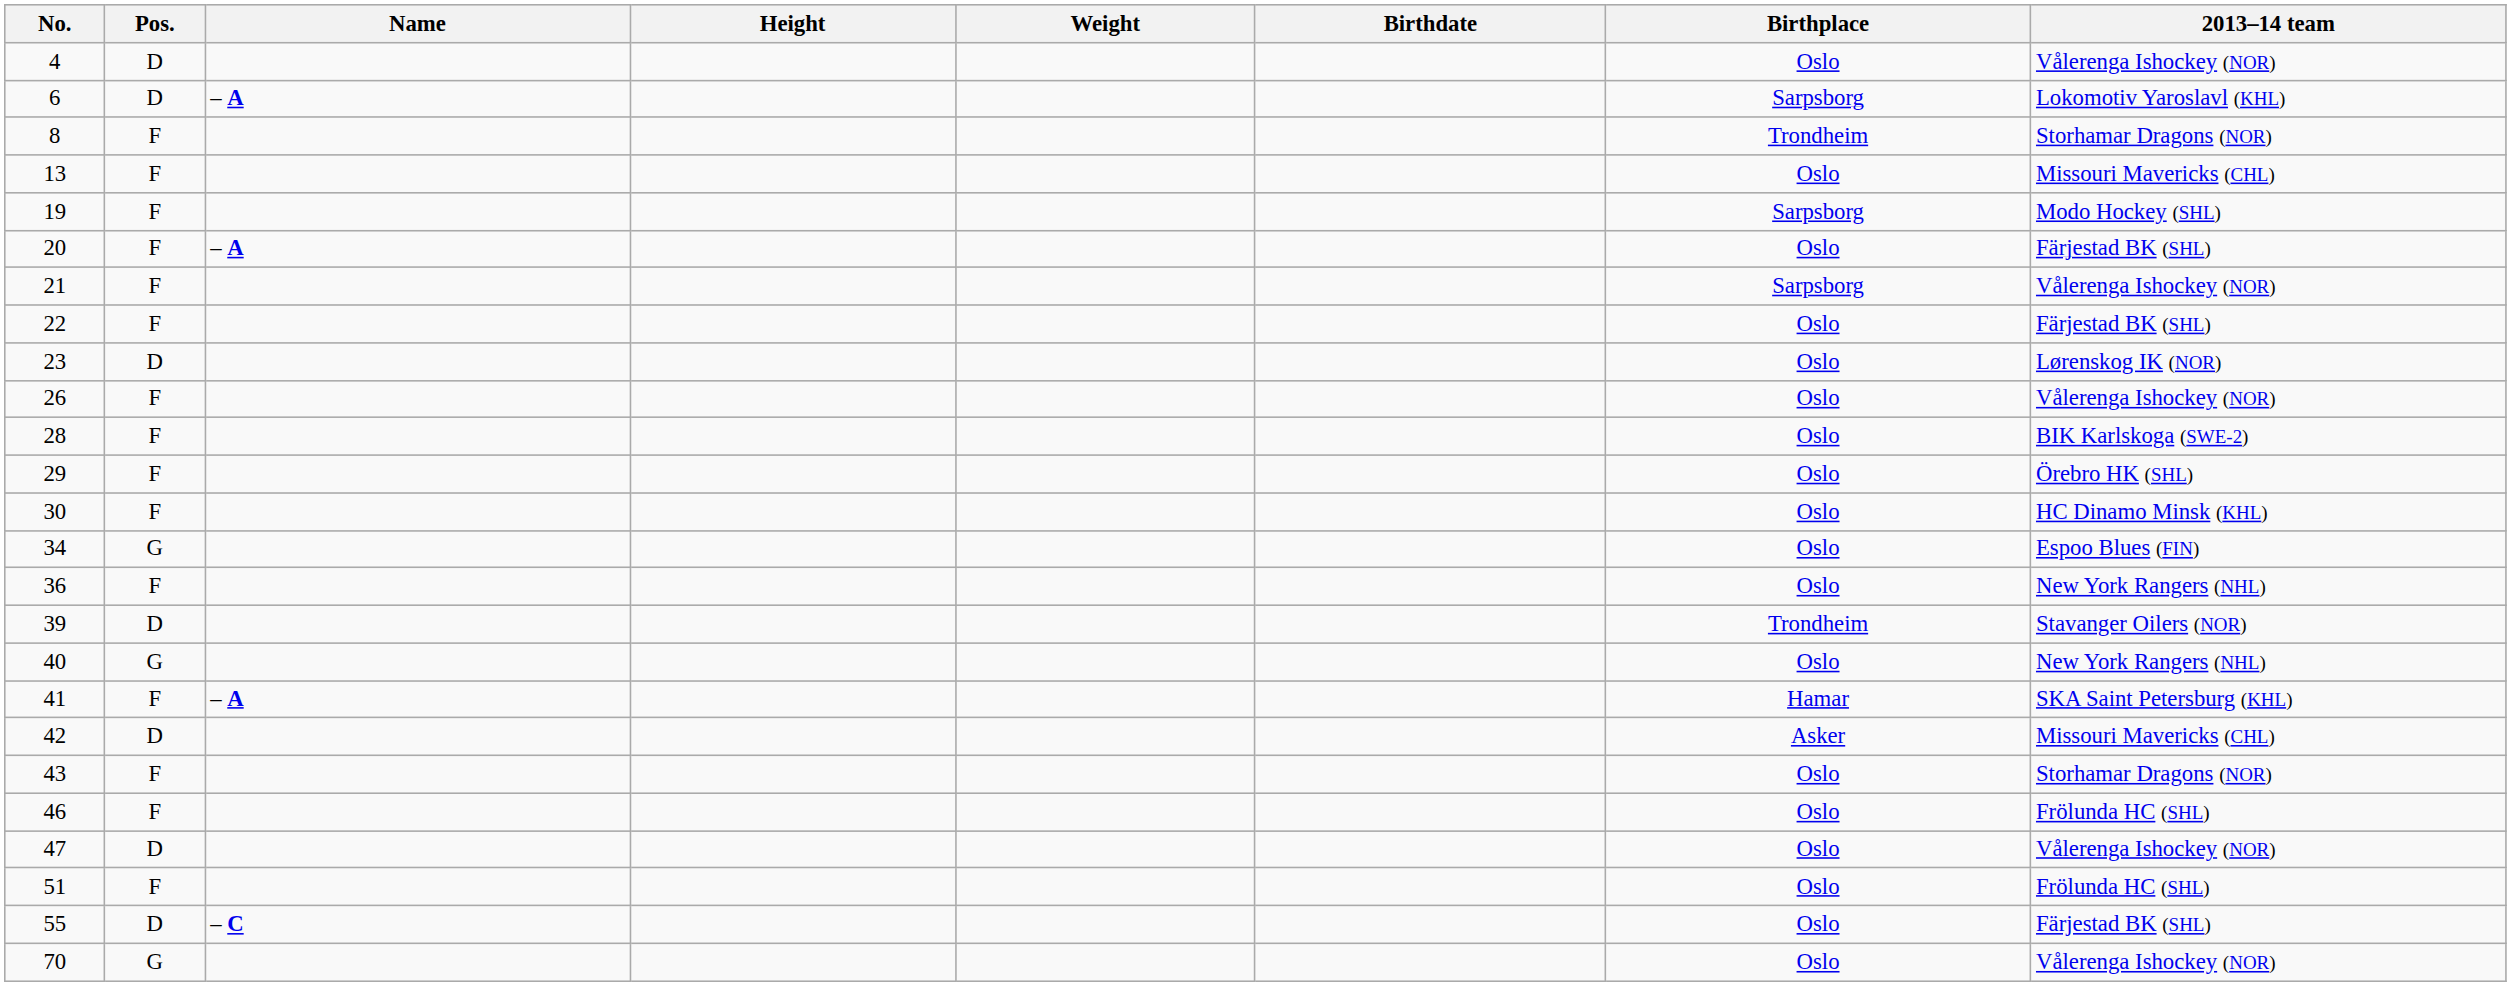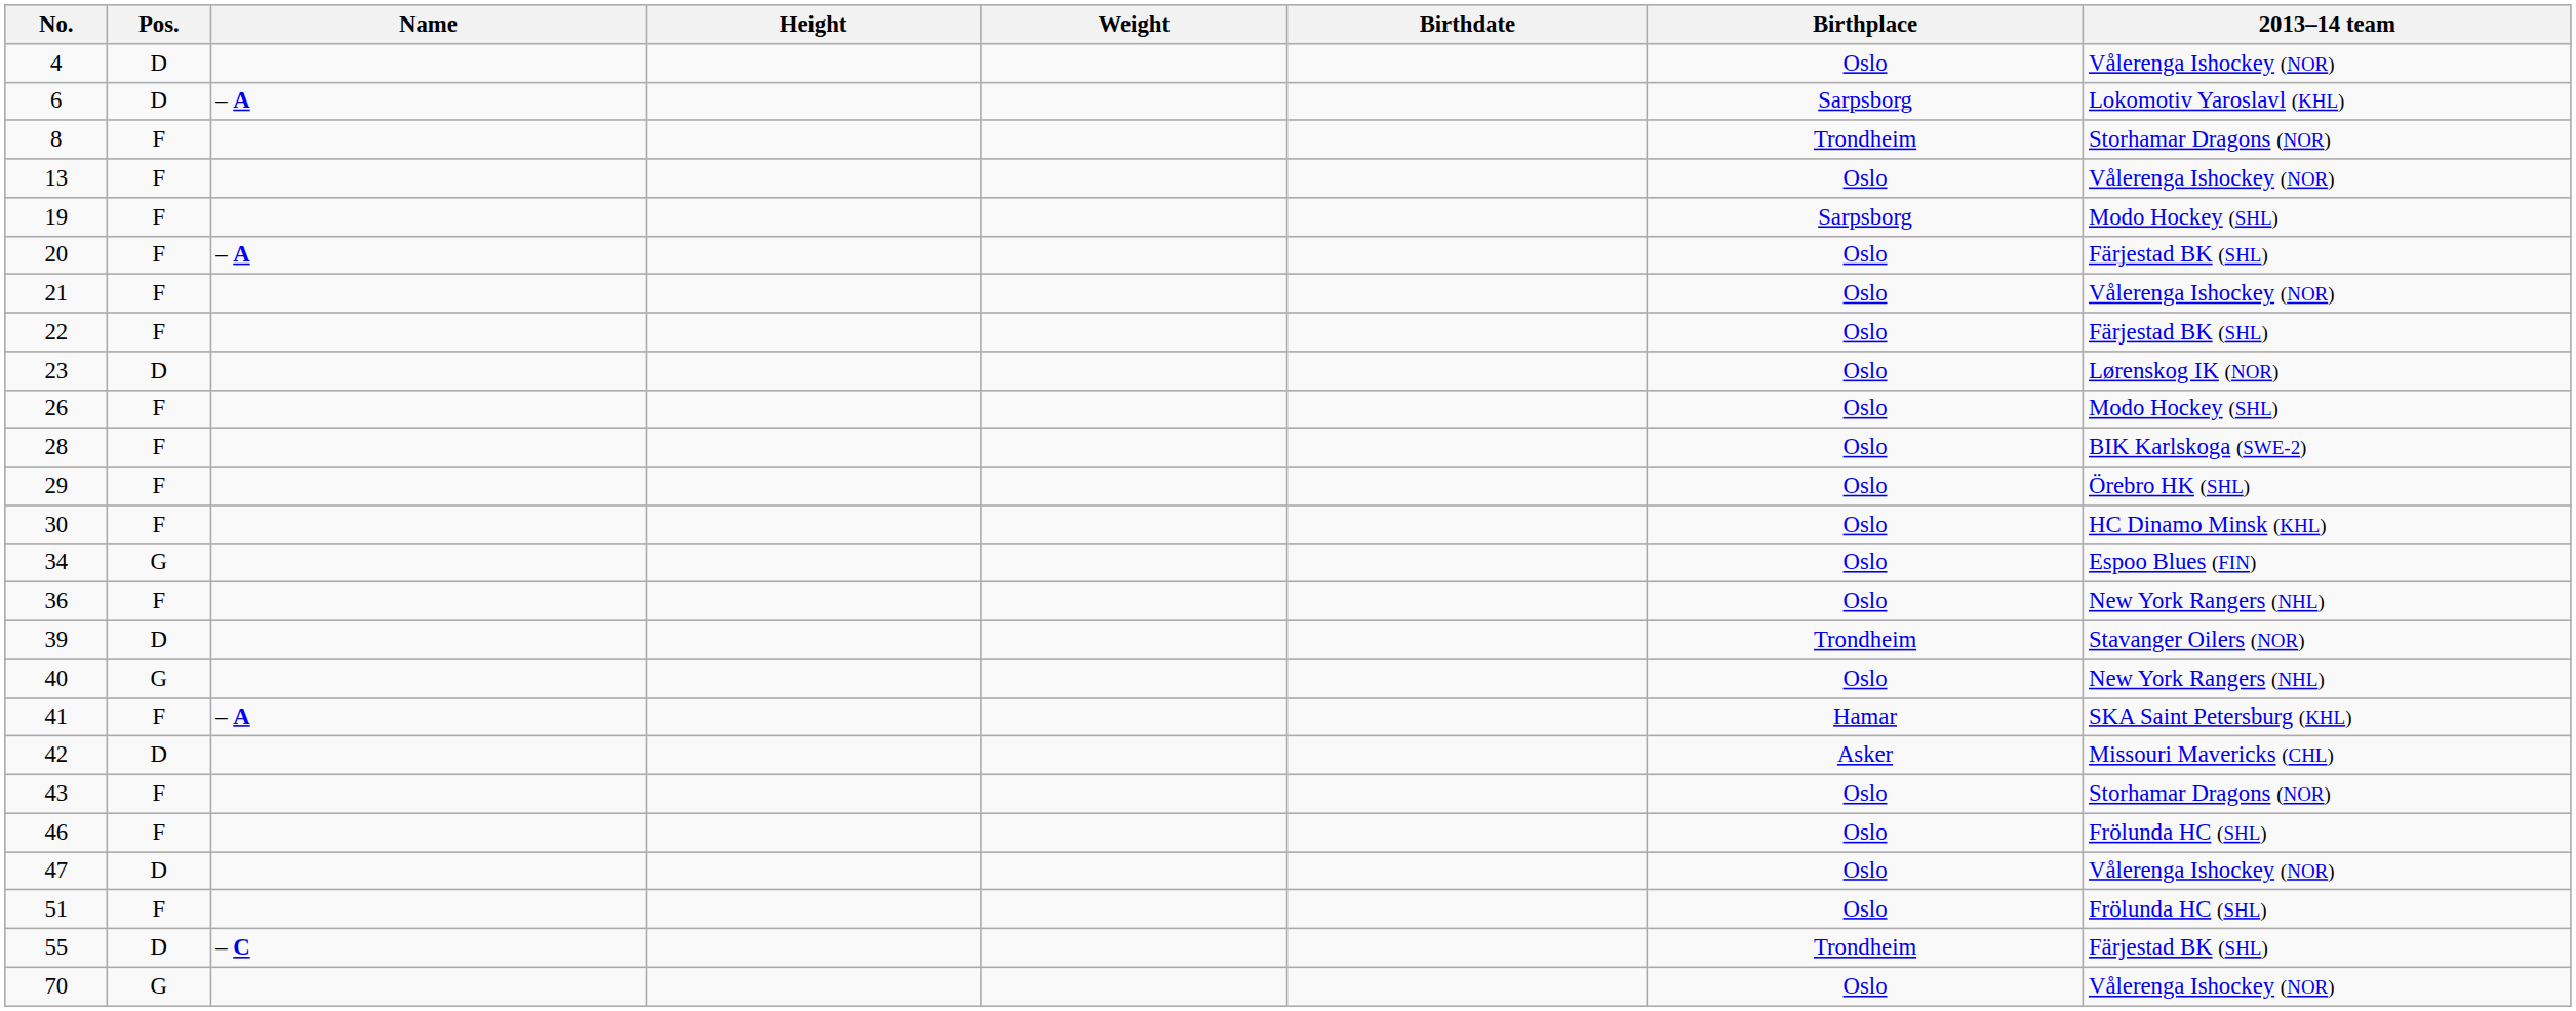 <table width="100%" class="wikitable sortable" style="font-size: 90%; text-align: center;">
 <tr>
 <th style="width:  4%;">No.</th>
 <th style="width:  4%;">Pos.</th>
 <th style="width: 17%;">Name</th>
 <th style="width: 13%;">Height</th>
 <th style="width: 12%;">Weight</th>
 <th style="width: 14%;">Birthdate</th>
 <th style="width: 17%;">Birthplace</th>
 <th style="width: 19%;">2013–14 team</th>
 </tr>
 <tr>
 <td>4</td>
 <td>D</td>
 <td style="text-align:left;"></td>
 <td></td>
 <td></td>
 <td style="text-align:right;"></td>
 <td><a href='#'>Oslo</a></td>
 <td style="text-align:left;"> <a href='#'>Vålerenga Ishockey</a> <small>(<a href='#'>NOR</a>)</small></td>
 </tr>
 <tr>
 <td>6</td>
 <td>D</td>
 <td style="text-align:left;"> – <strong><a href='#'>A</a></strong></td>
 <td></td>
 <td></td>
 <td style="text-align:right;"></td>
 <td><a href='#'>Sarpsborg</a></td>
 <td style="text-align:left;"> <a href='#'>Lokomotiv Yaroslavl</a> <small>(<a href='#'>KHL</a>)</small></td>
 </tr>
 <tr>
 <td>8</td>
 <td>F</td>
 <td style="text-align:left;"></td>
 <td></td>
 <td></td>
 <td style="text-align:right;"></td>
 <td><a href='#'>Trondheim</a></td>
 <td style="text-align:left;"> <a href='#'>Storhamar Dragons</a> <small>(<a href='#'>NOR</a>)</small></td>
 </tr>
 <tr>
 <td>13</td>
 <td>F</td>
 <td style="text-align:left;"></td>
 <td></td>
 <td></td>
 <td style="text-align:right;"></td>
 <td><a href='#'>Oslo</a></td>
-<td style="text-align:left;"> <a href='#'>Missouri Mavericks</a> <small>(<a href='#'>CHL</a>)</small></td>
+<td style="text-align:left;"> <a href='#'>Vålerenga Ishockey</a> <small>(<a href='#'>NOR</a>)</small></td>
 </tr>
 <tr>
 <td>19</td>
 <td>F</td>
 <td style="text-align:left;"></td>
 <td></td>
 <td></td>
 <td style="text-align:right;"></td>
 <td><a href='#'>Sarpsborg</a></td>
 <td style="text-align:left;"> <a href='#'>Modo Hockey</a> <small>(<a href='#'>SHL</a>)</small></td>
 </tr>
 <tr>
 <td>20</td>
 <td>F</td>
 <td style="text-align:left;"> – <strong><a href='#'>A</a></strong></td>
 <td></td>
 <td></td>
 <td style="text-align:right;"></td>
 <td><a href='#'>Oslo</a></td>
 <td style="text-align:left;"> <a href='#'>Färjestad BK</a> <small>(<a href='#'>SHL</a>)</small></td>
 </tr>
 <tr>
 <td>21</td>
 <td>F</td>
 <td style="text-align:left;"></td>
 <td></td>
 <td></td>
 <td style="text-align:right;"></td>
-<td><a href='#'>Sarpsborg</a></td>
+<td><a href='#'>Oslo</a></td>
 <td style="text-align:left;"> <a href='#'>Vålerenga Ishockey</a> <small>(<a href='#'>NOR</a>)</small></td>
 </tr>
 <tr>
 <td>22</td>
 <td>F</td>
 <td style="text-align:left;"></td>
 <td></td>
 <td></td>
 <td style="text-align:right;"></td>
 <td><a href='#'>Oslo</a></td>
 <td style="text-align:left;"> <a href='#'>Färjestad BK</a> <small>(<a href='#'>SHL</a>)</small></td>
 </tr>
 <tr>
 <td>23</td>
 <td>D</td>
 <td style="text-align:left;"></td>
 <td></td>
 <td></td>
 <td style="text-align:right;"></td>
 <td><a href='#'>Oslo</a></td>
 <td style="text-align:left;"> <a href='#'>Lørenskog IK</a> <small>(<a href='#'>NOR</a>)</small></td>
 </tr>
 <tr>
 <td>26</td>
 <td>F</td>
 <td style="text-align:left;"></td>
 <td></td>
 <td></td>
 <td style="text-align:right;"></td>
 <td><a href='#'>Oslo</a></td>
-<td style="text-align:left;"> <a href='#'>Vålerenga Ishockey</a> <small>(<a href='#'>NOR</a>)</small></td>
+<td style="text-align:left;"> <a href='#'>Modo Hockey</a> <small>(<a href='#'>SHL</a>)</small></td>
 </tr>
 <tr>
 <td>28</td>
 <td>F</td>
 <td style="text-align:left;"></td>
 <td></td>
 <td></td>
 <td style="text-align:right;"></td>
 <td><a href='#'>Oslo</a></td>
 <td style="text-align:left;"> <a href='#'>BIK Karlskoga</a> <small>(<a href='#'>SWE-2</a>)</small></td>
 </tr>
 <tr>
 <td>29</td>
 <td>F</td>
 <td style="text-align:left;"></td>
 <td></td>
 <td></td>
 <td style="text-align:right;"></td>
 <td><a href='#'>Oslo</a></td>
 <td style="text-align:left;"> <a href='#'>Örebro HK</a> <small>(<a href='#'>SHL</a>)</small></td>
 </tr>
 <tr>
 <td>30</td>
 <td>F</td>
 <td style="text-align:left;"></td>
 <td></td>
 <td></td>
 <td style="text-align:right;"></td>
 <td><a href='#'>Oslo</a></td>
 <td style="text-align:left;"> <a href='#'>HC Dinamo Minsk</a> <small>(<a href='#'>KHL</a>)</small></td>
 </tr>
 <tr>
 <td>34</td>
 <td>G</td>
 <td style="text-align:left;"></td>
 <td></td>
 <td></td>
 <td style="text-align:right;"></td>
 <td><a href='#'>Oslo</a></td>
 <td style="text-align:left;"> <a href='#'>Espoo Blues</a> <small>(<a href='#'>FIN</a>)</small></td>
 </tr>
 <tr>
 <td>36</td>
 <td>F</td>
 <td style="text-align:left;"></td>
 <td></td>
 <td></td>
 <td style="text-align:right;"></td>
 <td><a href='#'>Oslo</a></td>
 <td style="text-align:left;"> <a href='#'>New York Rangers</a> <small>(<a href='#'>NHL</a>)</small></td>
 </tr>
 <tr>
 <td>39</td>
 <td>D</td>
 <td style="text-align:left;"></td>
 <td></td>
 <td></td>
 <td style="text-align:right;"></td>
 <td><a href='#'>Trondheim</a></td>
 <td style="text-align:left;"> <a href='#'>Stavanger Oilers</a> <small>(<a href='#'>NOR</a>)</small></td>
 </tr>
 <tr>
 <td>40</td>
 <td>G</td>
 <td style="text-align:left;"></td>
 <td></td>
 <td></td>
 <td style="text-align:right;"></td>
 <td><a href='#'>Oslo</a></td>
 <td style="text-align:left;"> <a href='#'>New York Rangers</a> <small>(<a href='#'>NHL</a>)</small></td>
 </tr>
 <tr>
 <td>41</td>
 <td>F</td>
 <td style="text-align:left;"> – <strong><a href='#'>A</a></strong></td>
 <td></td>
 <td></td>
 <td style="text-align:right;"></td>
 <td><a href='#'>Hamar</a></td>
 <td style="text-align:left;"> <a href='#'>SKA Saint Petersburg</a> <small>(<a href='#'>KHL</a>)</small></td>
 </tr>
 <tr>
 <td>42</td>
 <td>D</td>
 <td style="text-align:left;"></td>
 <td></td>
 <td></td>
 <td style="text-align:right;"></td>
 <td><a href='#'>Asker</a></td>
 <td style="text-align:left;"> <a href='#'>Missouri Mavericks</a> <small>(<a href='#'>CHL</a>)</small></td>
 </tr>
 <tr>
 <td>43</td>
 <td>F</td>
 <td style="text-align:left;"></td>
 <td></td>
 <td></td>
 <td style="text-align:right;"></td>
 <td><a href='#'>Oslo</a></td>
 <td style="text-align:left;"> <a href='#'>Storhamar Dragons</a> <small>(<a href='#'>NOR</a>)</small></td>
 </tr>
 <tr>
 <td>46</td>
 <td>F</td>
 <td style="text-align:left;"></td>
 <td></td>
 <td></td>
 <td style="text-align:right;"></td>
 <td><a href='#'>Oslo</a></td>
 <td style="text-align:left;"> <a href='#'>Frölunda HC</a> <small>(<a href='#'>SHL</a>)</small></td>
 </tr>
 <tr>
 <td>47</td>
 <td>D</td>
 <td style="text-align:left;"></td>
 <td></td>
 <td></td>
 <td style="text-align:right;"></td>
 <td><a href='#'>Oslo</a></td>
 <td style="text-align:left;"> <a href='#'>Vålerenga Ishockey</a> <small>(<a href='#'>NOR</a>)</small></td>
 </tr>
 <tr>
 <td>51</td>
 <td>F</td>
 <td style="text-align:left;"></td>
 <td></td>
 <td></td>
 <td style="text-align:right;"></td>
 <td><a href='#'>Oslo</a></td>
 <td style="text-align:left;"> <a href='#'>Frölunda HC</a> <small>(<a href='#'>SHL</a>)</small></td>
 </tr>
 <tr>
 <td>55</td>
 <td>D</td>
 <td style="text-align:left;"> – <strong><a href='#'>C</a></strong></td>
 <td></td>
 <td></td>
 <td style="text-align:right;"></td>
-<td><a href='#'>Oslo</a></td>
+<td><a href='#'>Trondheim</a></td>
 <td style="text-align:left;"> <a href='#'>Färjestad BK</a> <small>(<a href='#'>SHL</a>)</small></td>
 </tr>
 <tr>
 <td>70</td>
 <td>G</td>
 <td style="text-align:left;"></td>
 <td></td>
 <td></td>
 <td style="text-align:right;"></td>
 <td><a href='#'>Oslo</a></td>
 <td style="text-align:left;"> <a href='#'>Vålerenga Ishockey</a> <small>(<a href='#'>NOR</a>)</small></td>
 </tr>
 </table>
